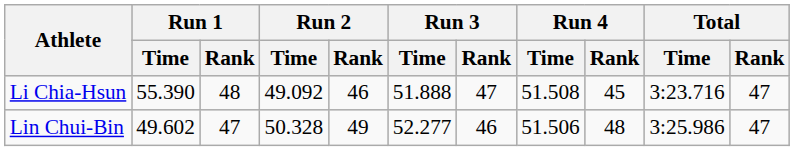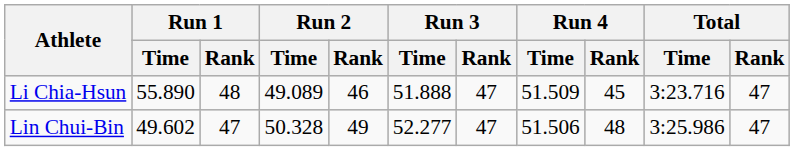 <table class="wikitable" border="1" style="font-size:90%">
 <tr>
 <th rowspan="2">Athlete</th>
 <th colspan="2">Run 1</th>
 <th colspan="2">Run 2</th>
 <th colspan="2">Run 3</th>
 <th colspan="2">Run 4</th>
 <th colspan="2">Total</th>
 </tr>
 <tr>
 <th>Time</th>
 <th>Rank</th>
 <th>Time</th>
 <th>Rank</th>
 <th>Time</th>
 <th>Rank</th>
 <th>Time</th>
 <th>Rank</th>
 <th>Time</th>
 <th>Rank</th>
 </tr>
 <tr>
 <td><a href='#'>Li Chia-Hsun</a></td>
-<td align="center">55.390</td>
+<td align="center">55.890</td>
 <td align="center">48</td>
-<td align="center">49.092</td>
+<td align="center">49.089</td>
 <td align="center">46</td>
 <td align="center">51.888</td>
 <td align="center">47</td>
-<td align="center">51.508</td>
+<td align="center">51.509</td>
 <td align="center">45</td>
 <td align="center">3:23.716</td>
 <td align="center">47</td>
 </tr>
 <tr>
 <td><a href='#'>Lin Chui-Bin</a></td>
 <td align="center">49.602</td>
 <td align="center">47</td>
 <td align="center">50.328</td>
 <td align="center">49</td>
 <td align="center">52.277</td>
-<td align="center">46</td>
+<td align="center">47</td>
 <td align="center">51.506</td>
 <td align="center">48</td>
 <td align="center">3:25.986</td>
 <td align="center">47</td>
 </tr>
 </table>
